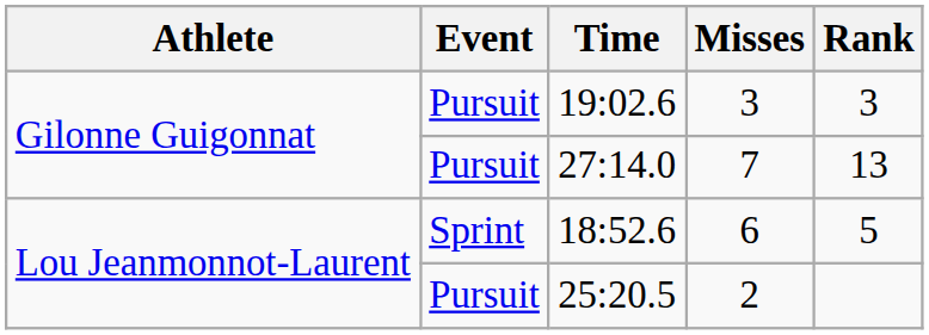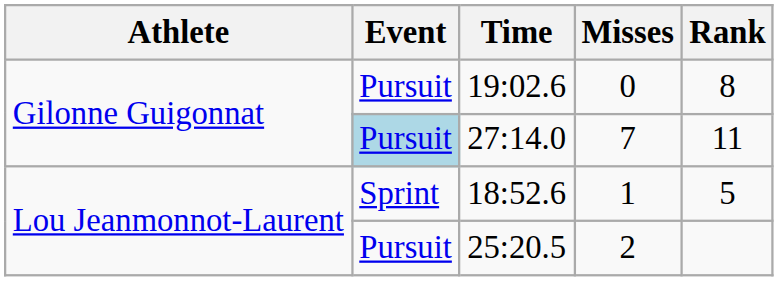 <table class="wikitable" style="font-size:90%">
 <tr>
 <th>Athlete</th>
 <th>Event</th>
 <th>Time</th>
 <th>Misses</th>
 <th>Rank</th>
 </tr>
 <tr align=center>
 <td align=left rowspan=2><a href='#'>Gilonne Guigonnat</a></td>
 <td align=left><a href='#'>Pursuit</a></td>
 <td>19:02.6</td>
-<td>3</td>
-<td>3</td>
+<td>0</td>
+<td>8</td>
 </tr>
 <tr align=center>
-<td align=left><a href='#'>Pursuit</a></td>
+<td align=left style="background: lightblue;"><a href='#'>Pursuit</a></td>
 <td>27:14.0</td>
 <td>7</td>
-<td>13</td>
+<td>11</td>
 </tr>
 <tr align=center>
 <td align=left rowspan=2><a href='#'>Lou Jeanmonnot-Laurent</a></td>
 <td align=left><a href='#'>Sprint</a></td>
 <td>18:52.6</td>
-<td>6</td>
+<td>1</td>
 <td>5</td>
 </tr>
 <tr align=center>
 <td align=left><a href='#'>Pursuit</a></td>
 <td>25:20.5</td>
 <td>2</td>
 <td></td>
 </tr>
 </table>
